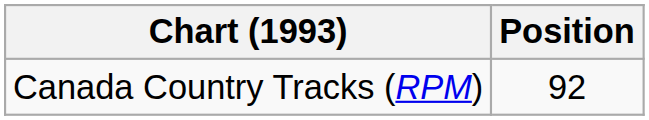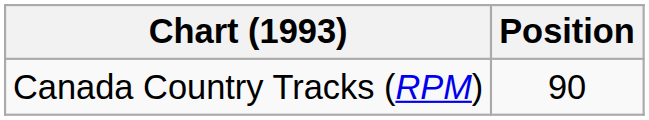 <table class="wikitable sortable">
 <tr>
 <th scope="col">Chart (1993)</th>
 <th scope="col">Position</th>
 </tr>
 <tr>
 <td>Canada Country Tracks (<em><a href='#'>RPM</a></em>)</td>
-<td align="center">92</td>
+<td align="center">90</td>
 </tr>
 </table>
